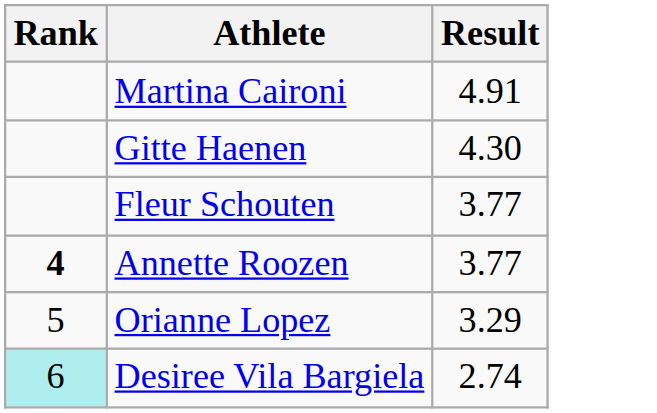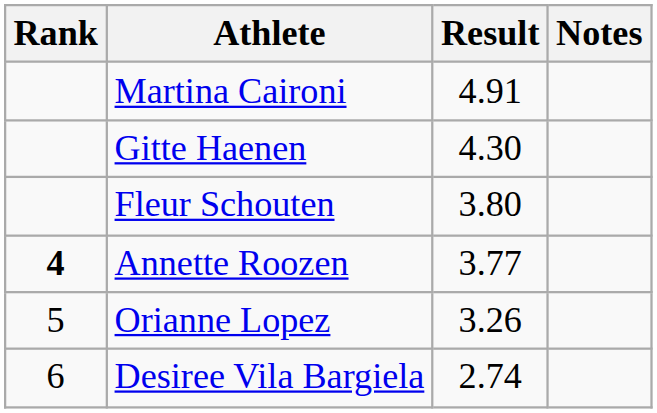 <table class="wikitable sortable" style="text-align:center">
 <tr>
 <th>Rank</th>
 <th>Athlete</th>
 <th>Result</th>
+<th>Notes</th>
 </tr>
 <tr>
 <td></td>
 <td style="text-align:left"><a href='#'>Martina Caironi</a><br></td>
 <td>4.91</td>
+<td></td>
 </tr>
 <tr>
 <td></td>
 <td style="text-align:left"><a href='#'>Gitte Haenen</a><br></td>
 <td>4.30</td>
+<td></td>
 </tr>
 <tr>
 <td></td>
 <td style="text-align:left"><a href='#'>Fleur Schouten</a><br></td>
-<td>3.77</td>
+<td>3.80</td>
+<td></td>
 </tr>
 <tr>
 <td><strong>4</strong></td>
 <td style="text-align:left"><a href='#'>Annette Roozen</a><br></td>
 <td>3.77</td>
+<td></td>
 </tr>
 <tr>
 <td>5</td>
 <td style="text-align:left"><a href='#'>Orianne Lopez</a><br></td>
-<td>3.29</td>
+<td>3.26</td>
+<td></td>
 </tr>
 <tr>
-<td style="background: paleturquoise;">6</td>
+<td>6</td>
 <td style="text-align:left"><a href='#'>Desiree Vila Bargiela</a><br></td>
 <td>2.74</td>
+<td></td>
 </tr>
 </table>
